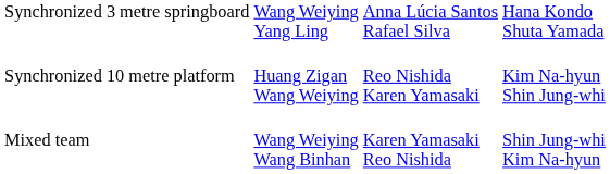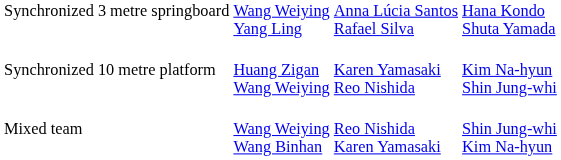 <table>
 <tr>
 <td>Synchronized 3 metre springboard<br></td>
 <td><br><a href='#'>Wang Weiying</a><br><a href='#'>Yang Ling</a></td>
 <td><br><a href='#'>Anna Lúcia Santos</a><br><a href='#'>Rafael Silva</a></td>
 <td><br><a href='#'>Hana Kondo</a><br><a href='#'>Shuta Yamada</a></td>
 </tr>
 <tr>
 <td>Synchronized 10 metre platform<br></td>
 <td><br><a href='#'>Huang Zigan</a><br><a href='#'>Wang Weiying</a></td>
-<td><br><a href='#'>Reo Nishida</a><br><a href='#'>Karen Yamasaki</a></td>
+<td><br><a href='#'>Karen Yamasaki</a><br><a href='#'>Reo Nishida</a></td>
 <td><br><a href='#'>Kim Na-hyun</a><br><a href='#'>Shin Jung-whi</a></td>
 </tr>
 <tr>
 <td>Mixed team<br></td>
 <td><br><a href='#'>Wang Weiying</a><br><a href='#'>Wang Binhan</a></td>
-<td><br><a href='#'>Karen Yamasaki</a><br><a href='#'>Reo Nishida</a></td>
+<td><br><a href='#'>Reo Nishida</a><br><a href='#'>Karen Yamasaki</a></td>
 <td><br><a href='#'>Shin Jung-whi</a><br><a href='#'>Kim Na-hyun</a></td>
 </tr>
 </table>
